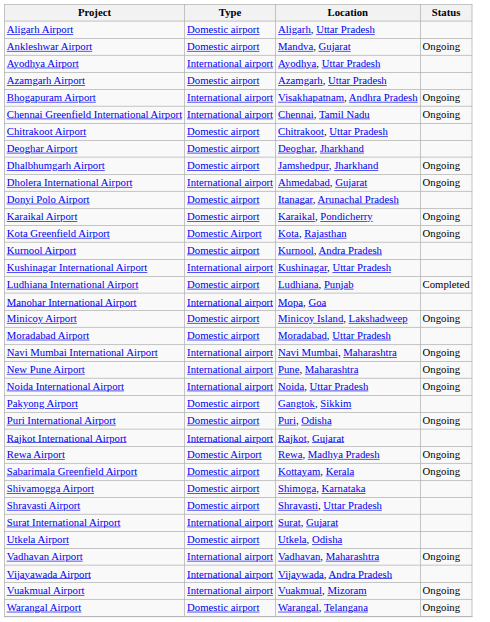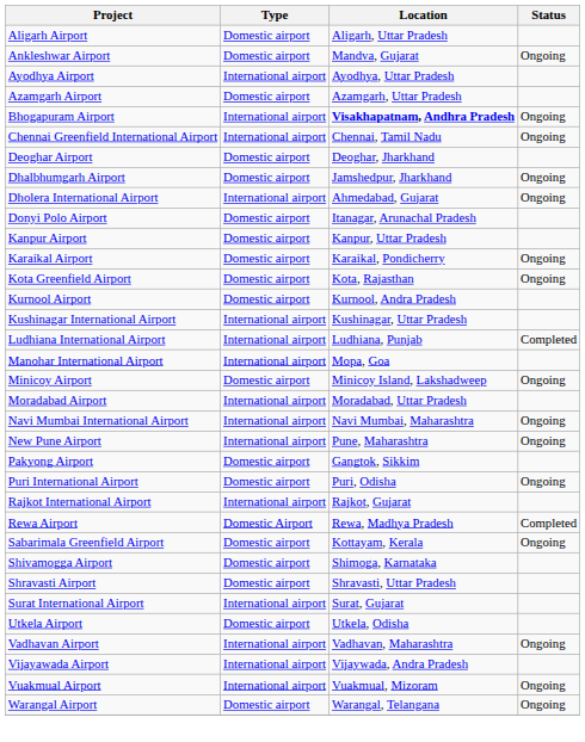 <table class="wikitable sortable">
 <tr>
 <th>Project</th>
 <th>Type</th>
 <th>Location</th>
 <th>Status</th>
 </tr>
 <tr>
 <td><a href='#'>Aligarh Airport</a></td>
 <td><a href='#'>Domestic airport</a></td>
 <td><a href='#'>Aligarh</a>, <a href='#'>Uttar Pradesh</a></td>
 <td></td>
 </tr>
 <tr>
 <td><a href='#'>Ankleshwar Airport</a></td>
 <td><a href='#'>Domestic airport</a></td>
 <td><a href='#'>Mandva</a>, <a href='#'>Gujarat</a></td>
 <td>Ongoing</td>
 </tr>
 <tr>
 <td><a href='#'>Ayodhya Airport</a></td>
 <td><a href='#'>International airport</a></td>
 <td><a href='#'>Ayodhya</a>, <a href='#'>Uttar Pradesh</a></td>
 <td></td>
 </tr>
 <tr>
 <td><a href='#'>Azamgarh Airport</a></td>
 <td><a href='#'>Domestic airport</a></td>
 <td><a href='#'>Azamgarh</a>, <a href='#'>Uttar Pradesh</a></td>
 <td></td>
 </tr>
 <tr>
 <td><a href='#'>Bhogapuram Airport</a></td>
 <td><a href='#'>International airport</a></td>
-<td><a href='#'>Visakhapatnam</a>, <a href='#'>Andhra Pradesh</a></td>
+<td><strong><a href='#'>Visakhapatnam</a>, <a href='#'>Andhra Pradesh</a></strong></td>
 <td>Ongoing</td>
 </tr>
 <tr>
 <td><a href='#'>Chennai Greenfield International Airport</a></td>
 <td><a href='#'>International airport</a></td>
 <td><a href='#'>Chennai</a>, <a href='#'>Tamil Nadu</a></td>
 <td>Ongoing</td>
-</tr>
-<tr>
-<td><a href='#'>Chitrakoot Airport</a></td>
-<td><a href='#'>Domestic airport</a></td>
-<td><a href='#'>Chitrakoot</a>, <a href='#'>Uttar Pradesh</a></td>
-<td></td>
 </tr>
 <tr>
 <td><a href='#'>Deoghar Airport</a></td>
 <td><a href='#'>Domestic airport</a></td>
 <td><a href='#'>Deoghar</a>, <a href='#'>Jharkhand</a></td>
 <td></td>
 </tr>
 <tr>
 <td><a href='#'>Dhalbhumgarh Airport</a></td>
 <td><a href='#'>Domestic airport</a></td>
 <td><a href='#'>Jamshedpur</a>, <a href='#'>Jharkhand</a></td>
 <td>Ongoing</td>
 </tr>
 <tr>
 <td><a href='#'>Dholera International Airport</a></td>
 <td><a href='#'>International airport</a></td>
 <td><a href='#'>Ahmedabad</a>, <a href='#'>Gujarat</a></td>
 <td>Ongoing</td>
 </tr>
 <tr>
 <td><a href='#'>Donyi Polo Airport</a></td>
 <td><a href='#'>Domestic airport</a></td>
 <td><a href='#'>Itanagar</a>, <a href='#'>Arunachal Pradesh</a></td>
 <td></td>
 </tr>
 <tr>
+<td><a href='#'>Kanpur Airport</a></td>
+<td><a href='#'>Domestic airport</a></td>
+<td><a href='#'>Kanpur</a>, <a href='#'>Uttar Pradesh</a></td>
+<td></td>
+</tr>
+<tr>
 <td><a href='#'>Karaikal Airport</a></td>
 <td><a href='#'>Domestic airport</a></td>
 <td><a href='#'>Karaikal</a>, <a href='#'>Pondicherry</a></td>
 <td>Ongoing</td>
 </tr>
 <tr>
 <td><a href='#'>Kota Greenfield Airport</a></td>
-<td><a href='#'>Domestic Airport</a></td>
+<td><a href='#'>Domestic airport</a></td>
 <td><a href='#'>Kota</a>, <a href='#'>Rajasthan</a></td>
 <td>Ongoing</td>
 </tr>
 <tr>
 <td><a href='#'>Kurnool Airport</a></td>
 <td><a href='#'>Domestic airport</a></td>
 <td><a href='#'>Kurnool</a>, <a href='#'>Andra Pradesh</a></td>
 <td></td>
 </tr>
 <tr>
 <td><a href='#'>Kushinagar International Airport</a></td>
 <td><a href='#'>International airport</a></td>
 <td><a href='#'>Kushinagar</a>, <a href='#'>Uttar Pradesh</a></td>
 <td></td>
 </tr>
 <tr>
 <td><a href='#'>Ludhiana International Airport</a></td>
-<td><a href='#'>Domestic airport</a></td>
+<td><a href='#'>International airport</a></td>
 <td><a href='#'>Ludhiana</a>, <a href='#'>Punjab</a></td>
 <td>Completed</td>
 </tr>
 <tr>
 <td><a href='#'>Manohar International Airport</a></td>
 <td><a href='#'>International airport</a></td>
 <td><a href='#'>Mopa</a>, <a href='#'>Goa</a></td>
 <td></td>
 </tr>
 <tr>
 <td><a href='#'>Minicoy Airport</a></td>
 <td><a href='#'>Domestic airport</a></td>
 <td><a href='#'>Minicoy Island</a>, <a href='#'>Lakshadweep</a></td>
 <td>Ongoing</td>
 </tr>
 <tr>
 <td><a href='#'>Moradabad Airport</a></td>
-<td><a href='#'>Domestic airport</a></td>
+<td><a href='#'>International airport</a></td>
 <td><a href='#'>Moradabad</a>, <a href='#'>Uttar Pradesh</a></td>
 <td></td>
 </tr>
 <tr>
 <td><a href='#'>Navi Mumbai International Airport</a></td>
 <td><a href='#'>International airport</a></td>
 <td><a href='#'>Navi Mumbai</a>, <a href='#'>Maharashtra</a></td>
 <td>Ongoing</td>
 </tr>
 <tr>
 <td><a href='#'>New Pune Airport</a></td>
 <td><a href='#'>International airport</a></td>
 <td><a href='#'>Pune</a>, <a href='#'>Maharashtra</a></td>
-<td>Ongoing</td>
-</tr>
-<tr>
-<td><a href='#'>Noida International Airport</a></td>
-<td><a href='#'>International airport</a></td>
-<td><a href='#'>Noida</a>, <a href='#'>Uttar Pradesh</a></td>
 <td>Ongoing</td>
 </tr>
 <tr>
 <td><a href='#'>Pakyong Airport</a></td>
 <td><a href='#'>Domestic airport</a></td>
 <td><a href='#'>Gangtok</a>, <a href='#'>Sikkim</a></td>
 <td></td>
 </tr>
 <tr>
 <td><a href='#'>Puri International Airport</a></td>
 <td><a href='#'>Domestic airport</a></td>
 <td><a href='#'>Puri</a>, <a href='#'>Odisha</a></td>
 <td>Ongoing</td>
 </tr>
 <tr>
 <td><a href='#'>Rajkot International Airport</a></td>
 <td><a href='#'>International airport</a></td>
 <td><a href='#'>Rajkot</a>, <a href='#'>Gujarat</a></td>
 <td></td>
 </tr>
 <tr>
 <td><a href='#'>Rewa Airport</a></td>
 <td><a href='#'>Domestic Airport</a></td>
 <td><a href='#'>Rewa</a>, <a href='#'>Madhya Pradesh</a></td>
-<td>Ongoing</td>
+<td>Completed</td>
 </tr>
 <tr>
 <td><a href='#'>Sabarimala Greenfield Airport</a></td>
 <td><a href='#'>Domestic airport</a></td>
 <td><a href='#'>Kottayam</a>, <a href='#'>Kerala</a></td>
 <td>Ongoing</td>
 </tr>
 <tr>
 <td><a href='#'>Shivamogga Airport</a></td>
 <td><a href='#'>Domestic airport</a></td>
 <td><a href='#'>Shimoga</a>, <a href='#'>Karnataka</a></td>
 <td></td>
 </tr>
 <tr>
 <td><a href='#'>Shravasti Airport</a></td>
 <td><a href='#'>Domestic airport</a></td>
 <td><a href='#'>Shravasti</a>, <a href='#'>Uttar Pradesh</a></td>
 <td></td>
 </tr>
 <tr>
 <td><a href='#'>Surat International Airport</a></td>
 <td><a href='#'>International airport</a></td>
 <td><a href='#'>Surat</a>, <a href='#'>Gujarat</a></td>
 <td></td>
 </tr>
 <tr>
 <td><a href='#'>Utkela Airport</a></td>
 <td><a href='#'>Domestic airport</a></td>
 <td><a href='#'>Utkela</a>, <a href='#'>Odisha</a></td>
 <td></td>
 </tr>
 <tr>
 <td><a href='#'>Vadhavan Airport</a></td>
 <td><a href='#'>International airport</a></td>
 <td><a href='#'>Vadhavan</a>, <a href='#'>Maharashtra</a></td>
 <td>Ongoing</td>
 </tr>
 <tr>
 <td><a href='#'>Vijayawada Airport</a></td>
 <td><a href='#'>International airport</a></td>
 <td><a href='#'>Vijaywada</a>, <a href='#'>Andra Pradesh</a></td>
 <td></td>
 </tr>
 <tr>
 <td><a href='#'>Vuakmual Airport</a></td>
 <td><a href='#'>International airport</a></td>
 <td><a href='#'>Vuakmual</a>, <a href='#'>Mizoram</a></td>
 <td>Ongoing</td>
 </tr>
 <tr>
 <td><a href='#'>Warangal Airport</a></td>
 <td><a href='#'>Domestic airport</a></td>
 <td><a href='#'>Warangal</a>, <a href='#'>Telangana</a></td>
 <td>Ongoing</td>
 </tr>
 <tr>
 </tr>
 </table>
